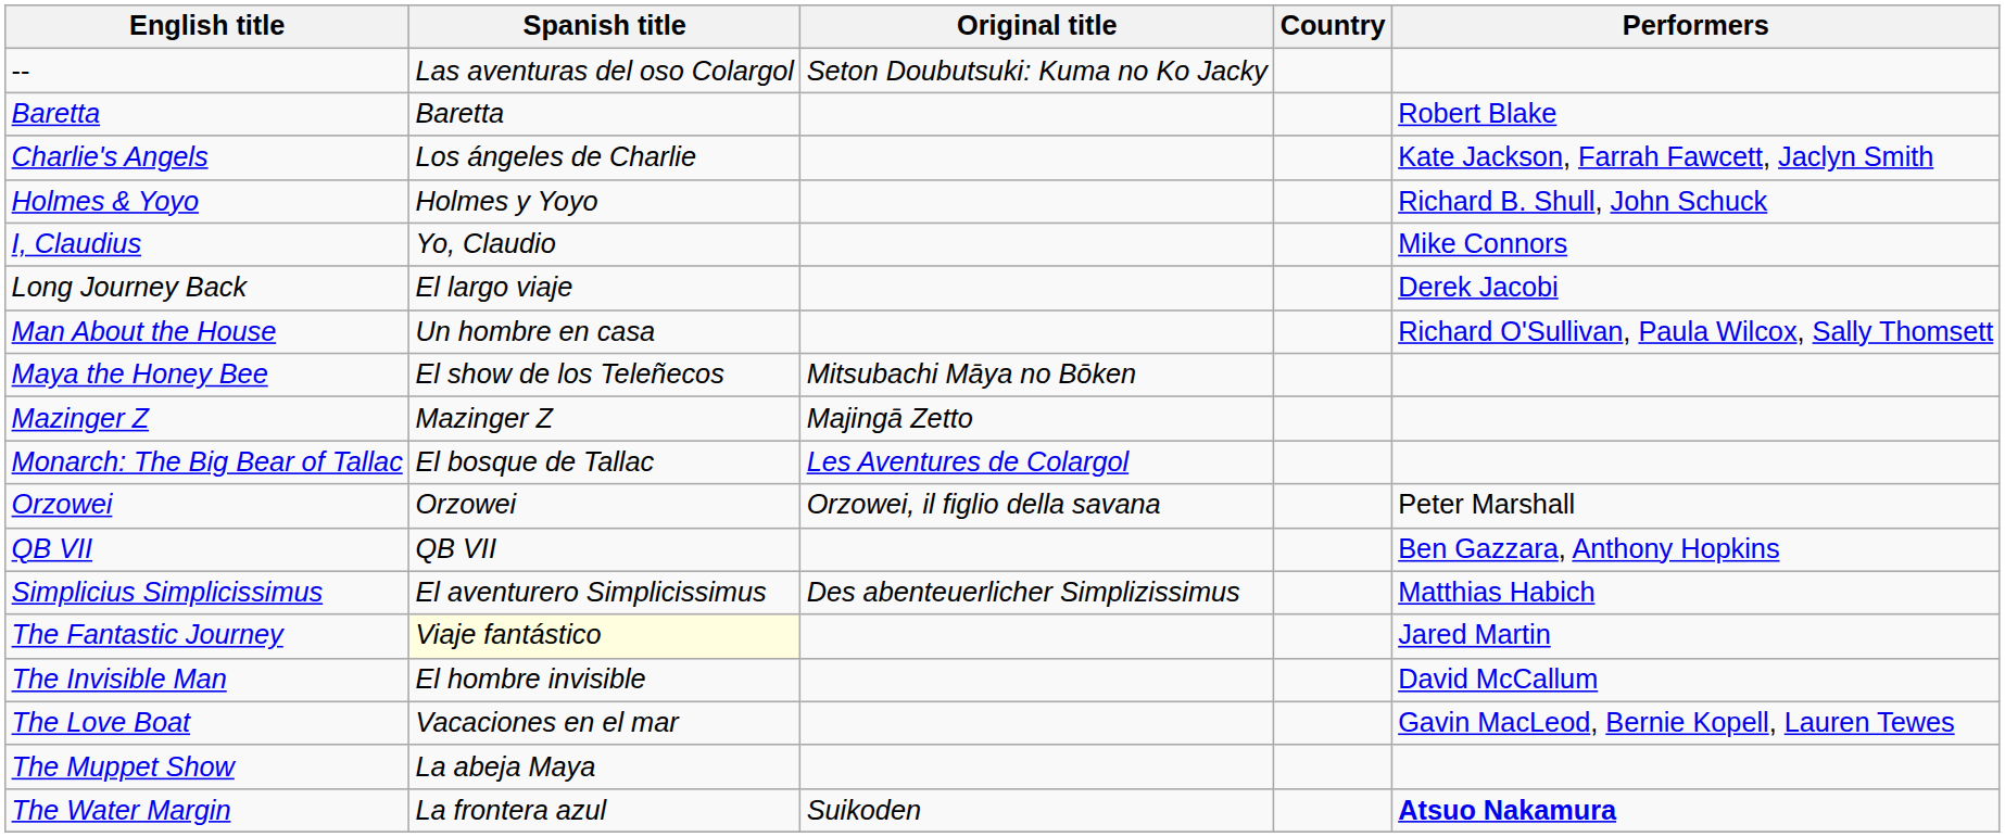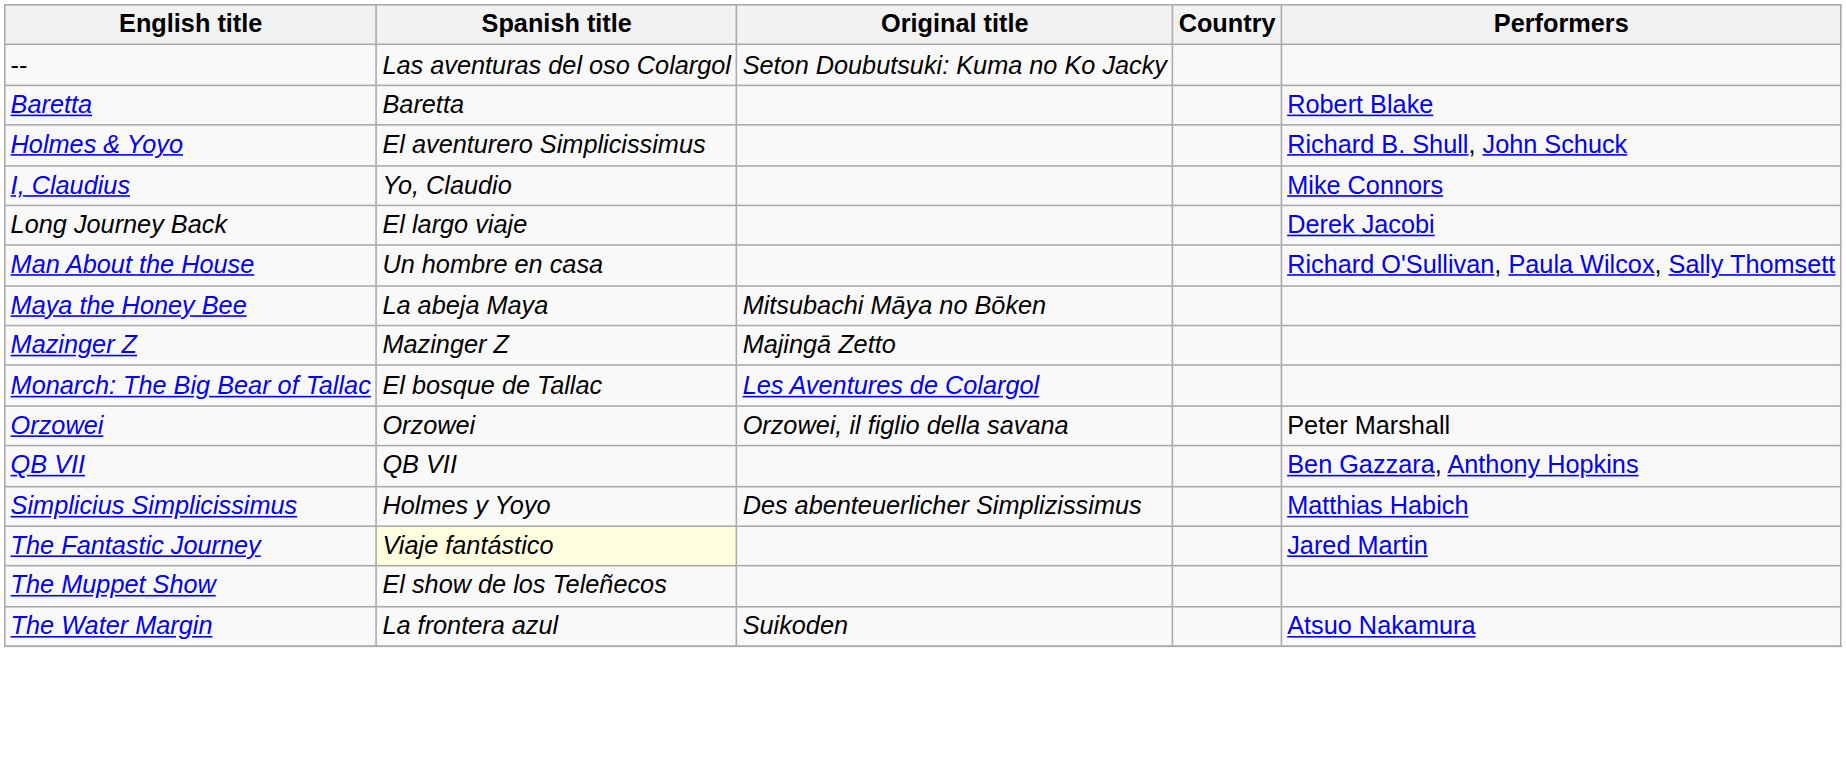 <table class="wikitable sortable">
 <tr bgcolor="#ececec" valign=top>
 <th>English title</th>
 <th>Spanish title</th>
 <th>Original title</th>
 <th>Country</th>
 <th>Performers</th>
 </tr>
 <tr>
 <td>--</td>
 <td><em>Las aventuras del oso Colargol</em></td>
 <td><em>Seton Doubutsuki: Kuma no Ko Jacky</em></td>
 <td></td>
 <td></td>
 </tr>
 <tr>
 <td><em><a href='#'>Baretta</a></em></td>
 <td><em>Baretta</em></td>
 <td></td>
 <td></td>
 <td><a href='#'>Robert Blake</a></td>
 </tr>
 <tr>
-<td><em><a href='#'>Charlie's Angels</a></em></td>
-<td><em>Los ángeles de Charlie</em></td>
-<td></td>
-<td></td>
-<td><a href='#'>Kate Jackson</a>, <a href='#'>Farrah Fawcett</a>, <a href='#'>Jaclyn Smith</a></td>
-</tr>
-<tr>
 <td><em><a href='#'>Holmes & Yoyo</a></em></td>
-<td><em>Holmes y Yoyo</em></td>
+<td><em>El aventurero Simplicissimus</em></td>
 <td></td>
 <td></td>
 <td><a href='#'>Richard B. Shull</a>, <a href='#'>John Schuck</a></td>
 </tr>
 <tr>
 <td><em><a href='#'>I, Claudius</a></em></td>
 <td><em>Yo, Claudio</em></td>
 <td></td>
 <td></td>
 <td><a href='#'>Mike Connors</a></td>
 </tr>
 <tr>
 <td><em>Long Journey Back</em></td>
 <td><em>El largo viaje</em></td>
 <td></td>
 <td></td>
 <td><a href='#'>Derek Jacobi</a></td>
 </tr>
 <tr>
 <td><em><a href='#'>Man About the House</a></em></td>
 <td><em>Un hombre en casa</em></td>
 <td></td>
 <td></td>
 <td><a href='#'>Richard O'Sullivan</a>, <a href='#'>Paula Wilcox</a>, <a href='#'>Sally Thomsett</a></td>
 </tr>
 <tr>
 <td><em><a href='#'>Maya the Honey Bee</a></em></td>
-<td><em>El show de los Teleñecos</em></td>
+<td><em>La abeja Maya</em></td>
 <td><em>Mitsubachi Māya no Bōken</em></td>
 <td></td>
 <td></td>
 </tr>
 <tr>
 <td><em><a href='#'>Mazinger Z</a></em></td>
 <td><em>Mazinger Z</em></td>
 <td><em>Majingā Zetto</em></td>
 <td></td>
 <td></td>
 </tr>
 <tr>
 <td><em><a href='#'>Monarch: The Big Bear of Tallac</a></em></td>
 <td><em>El bosque de Tallac</em></td>
 <td><em><a href='#'>Les Aventures de Colargol</a></em></td>
 <td></td>
 <td></td>
 </tr>
 <tr>
 <td><em><a href='#'>Orzowei</a></em></td>
 <td><em>Orzowei</em></td>
 <td><em>Orzowei, il figlio della savana</em></td>
 <td></td>
 <td>Peter Marshall</td>
 </tr>
 <tr>
 <td><em><a href='#'>QB VII</a></em></td>
 <td><em>QB VII</em></td>
 <td></td>
 <td></td>
 <td><a href='#'>Ben Gazzara</a>, <a href='#'>Anthony Hopkins</a></td>
 </tr>
 <tr>
 <td><em><a href='#'>Simplicius Simplicissimus</a></em></td>
-<td><em>El aventurero Simplicissimus</em></td>
+<td><em>Holmes y Yoyo</em></td>
 <td><em>Des abenteuerlicher Simplizissimus</em></td>
 <td></td>
 <td><a href='#'>Matthias Habich</a></td>
 </tr>
 <tr>
 <td><em><a href='#'>The Fantastic Journey</a></em></td>
 <td style="background: lightyellow;"><em>Viaje fantástico</em></td>
 <td></td>
 <td></td>
 <td><a href='#'>Jared Martin</a></td>
 </tr>
 <tr>
-<td><em><a href='#'>The Invisible Man</a></em></td>
-<td><em>El hombre invisible</em></td>
-<td></td>
-<td></td>
-<td><a href='#'>David McCallum</a></td>
-</tr>
-<tr>
-<td><em><a href='#'>The Love Boat</a></em></td>
-<td><em>Vacaciones en el mar</em></td>
-<td></td>
-<td></td>
-<td><a href='#'>Gavin MacLeod</a>, <a href='#'>Bernie Kopell</a>, <a href='#'>Lauren Tewes</a></td>
-</tr>
-<tr>
 <td><em><a href='#'>The Muppet Show</a></em></td>
-<td><em>La abeja Maya</em></td>
+<td><em>El show de los Teleñecos</em></td>
 <td></td>
 <td></td>
 <td></td>
 </tr>
 <tr>
 <td><em><a href='#'>The Water Margin</a></em></td>
 <td><em>La frontera azul</em></td>
 <td><em>Suikoden</em></td>
 <td></td>
-<td><strong><a href='#'>Atsuo Nakamura</a></strong></td>
+<td><a href='#'>Atsuo Nakamura</a></td>
 </tr>
 <tr>
 </tr>
 </table>
